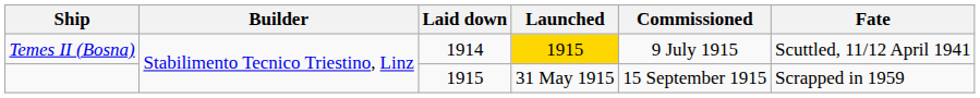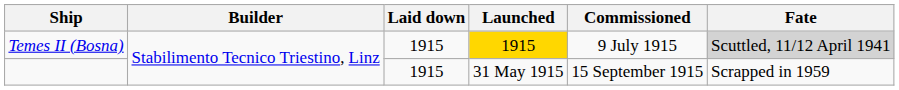 <table class="wikitable">
 <tr>
 <th>Ship</th>
 <th>Builder</th>
 <th>Laid down</th>
 <th>Launched</th>
 <th>Commissioned</th>
 <th>Fate</th>
 </tr>
 <tr>
 <td><a href='#'><em>Temes II (Bosna)</em></a></td>
 <td rowspan=2><a href='#'>Stabilimento Tecnico Triestino</a>, <a href='#'>Linz</a></td>
-<td align=center>1914</td>
+<td align=center>1915</td>
 <td align=center style="background: gold;">1915</td>
 <td align=center>9 July 1915</td>
-<td>Scuttled, 11/12 April 1941</td>
+<td style="background: lightgrey;">Scuttled, 11/12 April 1941</td>
 </tr>
 <tr>
 <td></td>
 <td align=center>1915</td>
 <td align=center>31 May 1915</td>
 <td align=center>15 September 1915</td>
 <td>Scrapped in 1959</td>
 </tr>
 </table>
